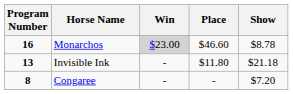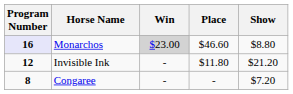 <table class="wikitable sortable" style="font-size:90%">
 <tr>
 <th width="48px">Program<br>Number</th>
 <th width="110px">Horse Name<br></th>
 <th width="58px">Win<br></th>
 <th width="58px">Place<br></th>
 <th width="58px">Show</th>
 </tr>
 <tr>
-<td align=center><strong>16</strong></td>
+<td align=center style="background: lavender;"><strong>16</strong></td>
 <td><a href='#'>Monarchos</a></td>
 <td align=center style="background: lightgrey;"><a href='#'>$</a>23.00</td>
 <td align=center>$46.60</td>
-<td align=center>$8.78</td>
+<td align=center>$8.80</td>
 </tr>
 <tr>
-<td align=center><strong>13</strong></td>
+<td align=center><strong>12</strong></td>
 <td>Invisible Ink</td>
 <td align=center>-</td>
 <td align=center>$11.80</td>
-<td align=center>$21.18</td>
+<td align=center>$21.20</td>
 </tr>
 <tr>
 <td align=center><strong>8</strong></td>
 <td><a href='#'>Congaree</a></td>
 <td align=center>-</td>
 <td align=center>-</td>
 <td align=center>$7.20</td>
 </tr>
 </table>
